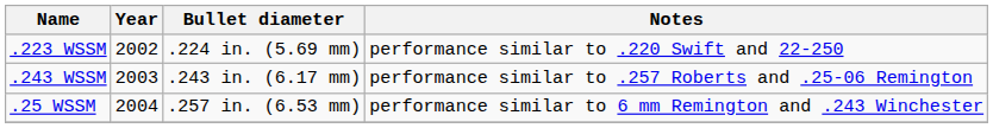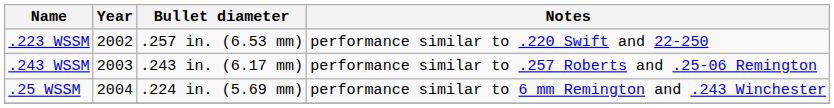 <table class="wikitable">
 <tr>
 <th>Name</th>
 <th>Year</th>
 <th>Bullet diameter</th>
 <th>Notes</th>
 </tr>
 <tr>
 <td><a href='#'>.223 WSSM</a></td>
 <td>2002</td>
-<td>.224 in. (5.69 mm)</td>
+<td>.257 in. (6.53 mm)</td>
 <td>performance similar to <a href='#'>.220 Swift</a> and <a href='#'>22-250</a></td>
 </tr>
 <tr>
 <td><a href='#'>.243 WSSM</a></td>
 <td>2003</td>
 <td>.243 in. (6.17 mm)</td>
 <td>performance similar to <a href='#'>.257 Roberts</a> and <a href='#'>.25-06 Remington</a></td>
 </tr>
 <tr>
 <td><a href='#'>.25 WSSM</a></td>
 <td>2004</td>
-<td>.257 in. (6.53 mm)</td>
+<td>.224 in. (5.69 mm)</td>
 <td>performance similar to <a href='#'>6 mm Remington</a> and <a href='#'>.243 Winchester</a></td>
 </tr>
 <tr>
 </tr>
 </table>
